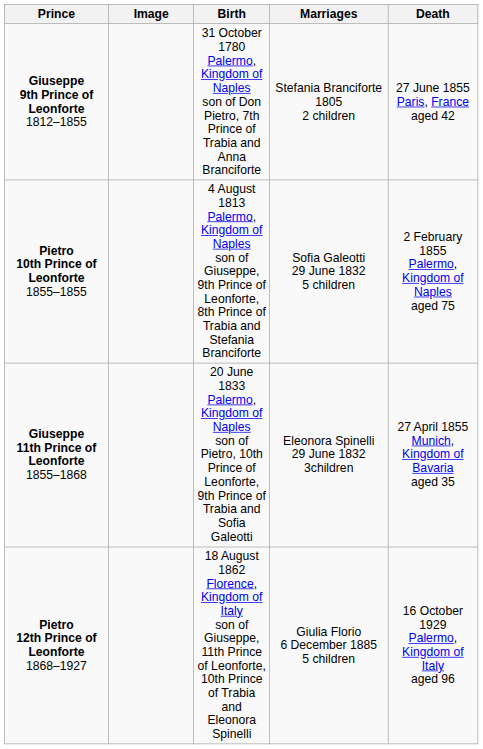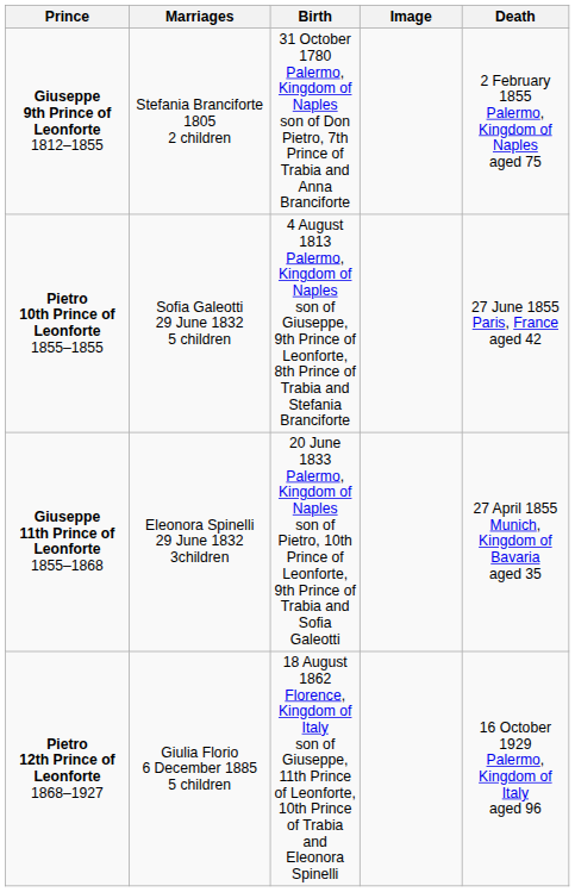 <table style="text-align:center; width:100%" class="wikitable">
 <tr>
 <th width=22%>Prince</th>
+<th width=25%>Marriages</th>
+<th>Birth</th>
 <th width=105px>Image</th>
-<th>Birth</th>
-<th width=25%>Marriages</th>
 <th width=19%>Death</th>
 </tr>
 <tr>
 <td><strong>Giuseppe <br> 9th Prince of Leonforte</strong><br>1812–1855</td>
+<td>Stefania Branciforte<br> 1805<br>2 children</td>
+<td>31 October 1780<br><a href='#'>Palermo</a>, <a href='#'>Kingdom of Naples</a><br>son of Don Pietro, 7th Prince of Trabia and Anna Branciforte</td>
 <td></td>
-<td>31 October 1780<br><a href='#'>Palermo</a>, <a href='#'>Kingdom of Naples</a><br>son of Don Pietro, 7th Prince of Trabia and Anna Branciforte</td>
-<td>Stefania Branciforte<br> 1805<br>2 children</td>
+<td>2 February 1855<br><a href='#'>Palermo</a>, <a href='#'>Kingdom of Naples</a><br>aged 75</td>
+</tr>
+<tr>
+<td><strong>Pietro <br> 10th Prince of Leonforte</strong><br>1855–1855</td>
+<td>Sofia Galeotti<br> 29 June 1832<br>5 children</td>
+<td>4 August 1813<br><a href='#'>Palermo</a>, <a href='#'>Kingdom of Naples</a><br>son of Giuseppe, 9th Prince of Leonforte, 8th Prince of Trabia and Stefania Branciforte</td>
+<td></td>
 <td>27 June 1855<br><a href='#'>Paris</a>, <a href='#'>France</a><br>aged 42</td>
 </tr>
 <tr>
-<td><strong>Pietro <br> 10th Prince of Leonforte</strong><br>1855–1855</td>
+<td><strong>Giuseppe <br> 11th Prince of Leonforte</strong><br>1855–1868</td>
+<td>Eleonora Spinelli<br> 29 June 1832<br>3children</td>
+<td>20 June 1833<br><a href='#'>Palermo</a>, <a href='#'>Kingdom of Naples</a><br>son of Pietro, 10th Prince of Leonforte, 9th Prince of Trabia and Sofia Galeotti</td>
 <td></td>
-<td>4 August 1813<br><a href='#'>Palermo</a>, <a href='#'>Kingdom of Naples</a><br>son of Giuseppe, 9th Prince of Leonforte, 8th Prince of Trabia and Stefania Branciforte</td>
-<td>Sofia Galeotti<br> 29 June 1832<br>5 children</td>
-<td>2 February 1855<br><a href='#'>Palermo</a>, <a href='#'>Kingdom of Naples</a><br>aged 75</td>
-</tr>
-<tr>
-<td><strong>Giuseppe <br> 11th Prince of Leonforte</strong><br>1855–1868</td>
-<td></td>
-<td>20 June 1833<br><a href='#'>Palermo</a>, <a href='#'>Kingdom of Naples</a><br>son of Pietro, 10th Prince of Leonforte, 9th Prince of Trabia and Sofia Galeotti</td>
-<td>Eleonora Spinelli<br> 29 June 1832<br>3children</td>
 <td>27 April 1855<br><a href='#'>Munich</a>, <a href='#'>Kingdom of Bavaria</a><br>aged 35</td>
 </tr>
 <tr>
 <td><strong>Pietro <br> 12th Prince of Leonforte</strong><br>1868–1927</td>
+<td>Giulia Florio<br> 6 December 1885<br>5 children</td>
+<td>18 August 1862<br><a href='#'>Florence</a>, <a href='#'>Kingdom of Italy</a><br>son of Giuseppe, 11th Prince of Leonforte, 10th Prince of Trabia and Eleonora Spinelli</td>
 <td></td>
-<td>18 August 1862<br><a href='#'>Florence</a>, <a href='#'>Kingdom of Italy</a><br>son of Giuseppe, 11th Prince of Leonforte, 10th Prince of Trabia and Eleonora Spinelli</td>
-<td>Giulia Florio<br> 6 December 1885<br>5 children</td>
 <td>16 October 1929<br><a href='#'>Palermo</a>, <a href='#'>Kingdom of Italy</a><br>aged 96</td>
 </tr>
 </table>
